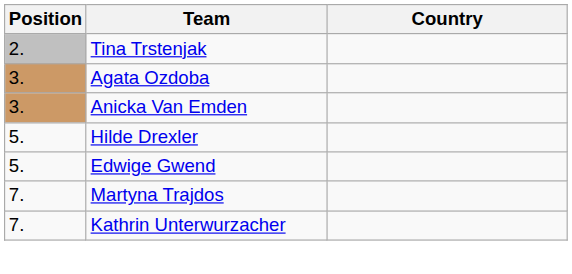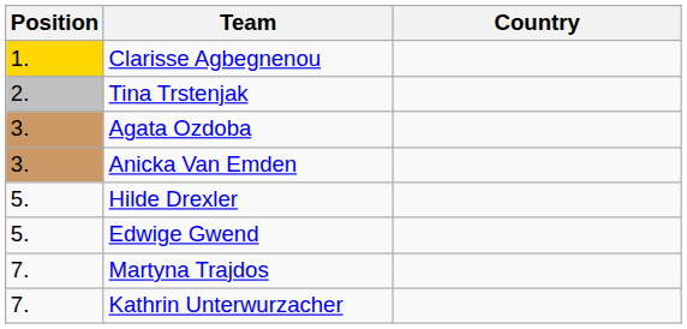 <table class=wikitable>
 <tr>
 <th width=10>Position</th>
 <th width=200>Team</th>
 <th width=200>Country</th>
+</tr>
+<tr>
+<td bgcolor=gold>1.</td>
+<td><a href='#'>Clarisse Agbegnenou</a></td>
+<td></td>
 </tr>
 <tr>
 <td bgcolor="silver">2.</td>
 <td><a href='#'>Tina Trstenjak</a></td>
 <td></td>
 </tr>
 <tr>
 <td bgcolor="CC9966">3.</td>
 <td><a href='#'>Agata Ozdoba</a></td>
 <td></td>
 </tr>
 <tr>
 <td bgcolor="CC9966">3.</td>
 <td><a href='#'>Anicka Van Emden</a></td>
 <td></td>
 </tr>
 <tr>
 <td>5.</td>
 <td><a href='#'>Hilde Drexler</a></td>
 <td></td>
 </tr>
 <tr>
 <td>5.</td>
 <td><a href='#'>Edwige Gwend</a></td>
 <td></td>
 </tr>
 <tr>
 <td>7.</td>
 <td><a href='#'>Martyna Trajdos</a></td>
 <td></td>
 </tr>
 <tr>
 <td>7.</td>
 <td><a href='#'>Kathrin Unterwurzacher</a></td>
 <td></td>
 </tr>
 </table>
